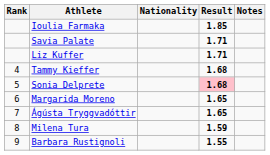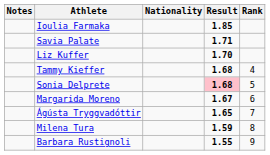 <table class="wikitable sortable" style="text-align:center;font-size:90%">
 <tr>
-<th>Rank</th>
+<th>Notes</th>
 <th>Athlete</th>
 <th>Nationality</th>
 <th>Result</th>
-<th>Notes</th>
+<th>Rank</th>
 </tr>
 <tr>
 <td></td>
 <td align="left"><a href='#'>Ioulia Farmaka</a></td>
 <td align=left></td>
 <td><strong>1.85</strong></td>
 <td></td>
 </tr>
 <tr>
 <td></td>
 <td align="left"><a href='#'>Savia Palate</a></td>
 <td align=left></td>
 <td><strong>1.71</strong></td>
 <td></td>
 </tr>
 <tr>
 <td></td>
 <td align="left"><a href='#'>Liz Kuffer</a></td>
 <td align=left></td>
-<td><strong>1.71</strong></td>
+<td><strong>1.70</strong></td>
 <td></td>
 </tr>
 <tr>
-<td>4</td>
+<td></td>
 <td align="left"><a href='#'>Tammy Kieffer</a></td>
 <td align=left></td>
 <td><strong>1.68</strong></td>
-<td></td>
+<td>4</td>
 </tr>
 <tr>
-<td>5</td>
+<td></td>
 <td align="left"><a href='#'>Sonia Delprete</a></td>
 <td align=left></td>
 <td style="background: pink;"><strong>1.68</strong></td>
-<td></td>
+<td>5</td>
 </tr>
 <tr>
-<td>6</td>
+<td></td>
 <td align="left"><a href='#'>Margarida Moreno</a></td>
 <td align=left></td>
-<td><strong>1.65</strong></td>
-<td></td>
+<td><strong>1.67</strong></td>
+<td>6</td>
 </tr>
 <tr>
-<td>7</td>
+<td></td>
 <td align="left"><a href='#'>Ágústa Tryggvadóttir</a></td>
 <td align=left></td>
 <td><strong>1.65</strong></td>
-<td></td>
+<td>7</td>
 </tr>
 <tr>
-<td>8</td>
+<td></td>
 <td align="left"><a href='#'>Milena Tura</a></td>
 <td align=left></td>
 <td><strong>1.59</strong></td>
-<td></td>
+<td>8</td>
 </tr>
 <tr>
-<td>9</td>
+<td></td>
 <td align="left"><a href='#'>Barbara Rustignoli</a></td>
 <td align=left></td>
 <td><strong>1.55</strong></td>
-<td></td>
+<td>9</td>
 </tr>
 </table>
